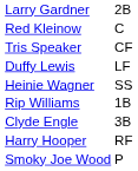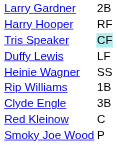 <table>
 <tr>
 <td><a href='#'>Larry Gardner</a></td>
 <td>2B</td>
 </tr>
 <tr>
-<td><a href='#'>Red Kleinow</a></td>
-<td>C</td>
+<td><a href='#'>Harry Hooper</a></td>
+<td>RF</td>
 </tr>
 <tr>
 <td><a href='#'>Tris Speaker</a></td>
-<td>CF</td>
+<td style="background: paleturquoise;">CF</td>
 </tr>
 <tr>
 <td><a href='#'>Duffy Lewis</a></td>
 <td>LF</td>
 </tr>
 <tr>
 <td><a href='#'>Heinie Wagner</a></td>
 <td>SS</td>
 </tr>
 <tr>
 <td><a href='#'>Rip Williams</a></td>
 <td>1B</td>
 </tr>
 <tr>
 <td><a href='#'>Clyde Engle</a></td>
 <td>3B</td>
 </tr>
 <tr>
-<td><a href='#'>Harry Hooper</a></td>
-<td>RF</td>
+<td><a href='#'>Red Kleinow</a></td>
+<td>C</td>
 </tr>
 <tr>
 <td><a href='#'>Smoky Joe Wood</a></td>
 <td>P</td>
 </tr>
 <tr>
 </tr>
 </table>
